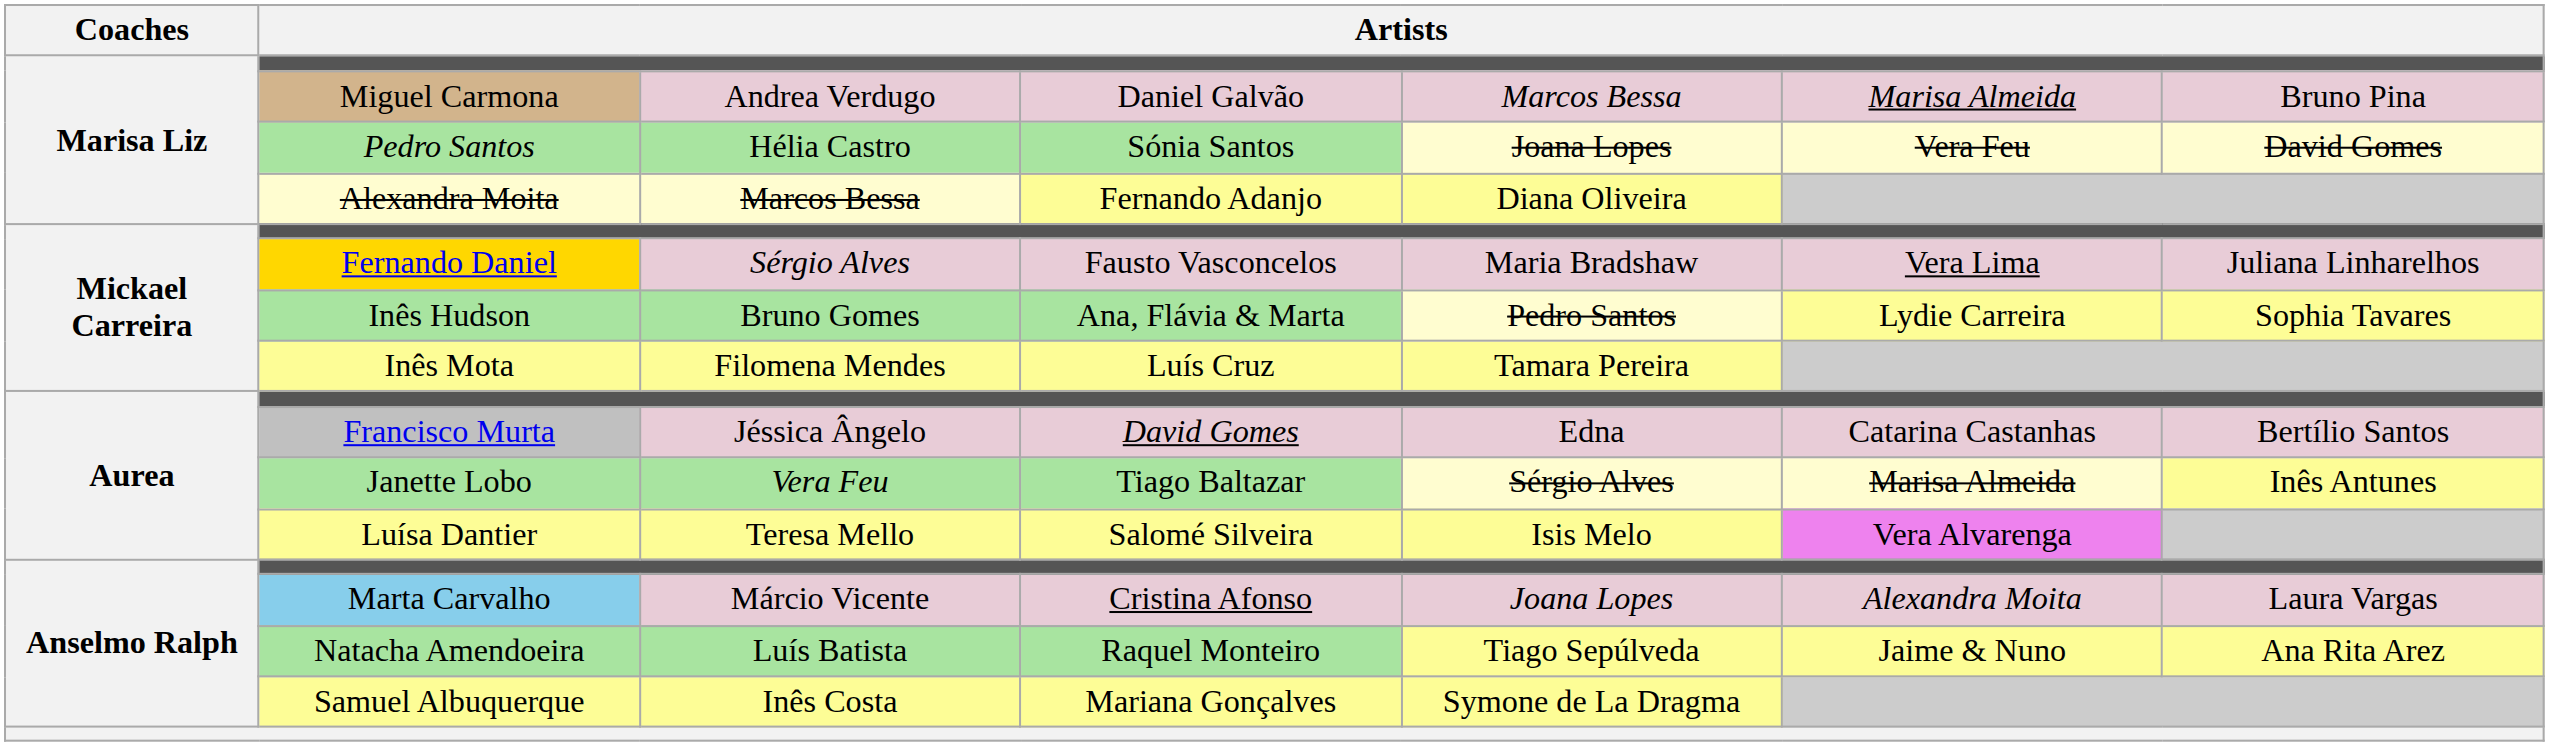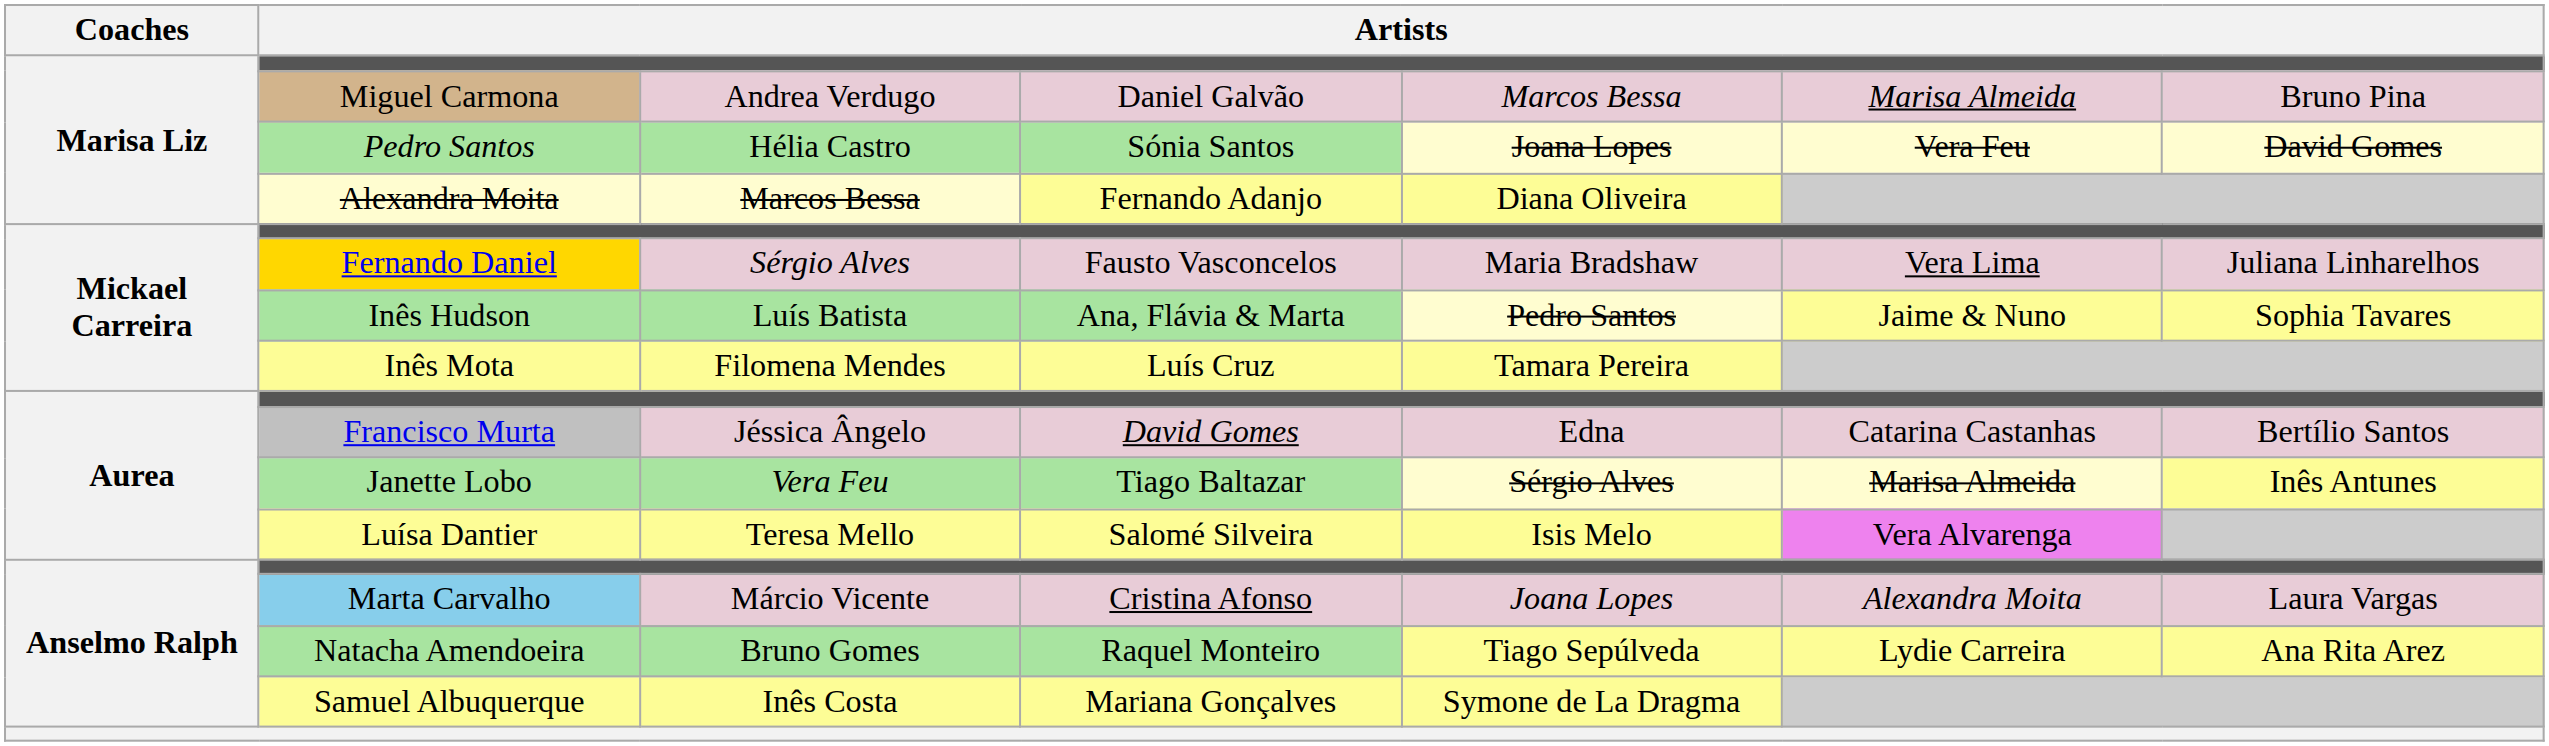 <table class="wikitable collapsible collapsed" style="text-align:center; width:100%">
 <tr>
 <th style="width:10%">Coaches</th>
 <th style="width:90%" colspan="6">Artists</th>
 </tr>
 <tr>
 <th rowspan="4">Marisa Liz</th>
 <td colspan="6" style="background:#555"></td>
 </tr>
 <tr>
 <td width="15%" bgcolor="tan">Miguel Carmona</td>
 <td width="15%" bgcolor="#e8ccd7">Andrea Verdugo</td>
 <td width="15%" bgcolor="#e8ccd7">Daniel Galvão</td>
 <td bgcolor="#e8ccd7"><em>Marcos Bessa</em></td>
 <td width="15%" bgcolor="#E8CCD7"><u><em>Marisa Almeida</em></u></td>
 <td width="15%" bgcolor="#E8CCD7">Bruno Pina</td>
 </tr>
 <tr>
 <td bgcolor="#a8e4a0"><em>Pedro Santos</em></td>
 <td bgcolor="#a8e4a0">Hélia Castro</td>
 <td bgcolor="#a8e4a0">Sónia Santos</td>
 <td bgcolor="#fffdd0"><s>Joana Lopes</s></td>
 <td bgcolor="#fffdd0"><s>Vera Feu</s></td>
 <td bgcolor="#fffdd0"><s>David Gomes</s></td>
 </tr>
 <tr>
 <td bgcolor="#fffdd0"><s>Alexandra Moita</s></td>
 <td bgcolor="#fffdd0"><s>Marcos Bessa</s></td>
 <td bgcolor="#fdfd96">Fernando Adanjo</td>
 <td bgcolor="#fdfd96">Diana Oliveira</td>
 <td bgcolor="#cccccc" colspan="2"></td>
 </tr>
 <tr>
 <th rowspan="4">Mickael Carreira</th>
 <td colspan="6" style="background:#555"></td>
 </tr>
 <tr>
 <td bgcolor="gold"><a href='#'>Fernando Daniel</a></td>
 <td bgcolor="#e8ccd7"><em>Sérgio Alves</em></td>
 <td bgcolor="#e8ccd7">Fausto Vasconcelos</td>
 <td width="15%" bgcolor="#e8ccd7">Maria Bradshaw</td>
 <td bgcolor="#E8CCD7"><u>Vera Lima</u></td>
 <td bgcolor="#E8CCD7">Juliana Linharelhos</td>
 </tr>
 <tr>
 <td bgcolor="#a8e4a0">Inês Hudson</td>
-<td bgcolor="#a8e4a0">Bruno Gomes</td>
+<td bgcolor="#a8e4a0">Luís Batista</td>
 <td bgcolor="#a8e4a0">Ana, Flávia & Marta</td>
 <td bgcolor="#fffdd0"><s>Pedro Santos</s></td>
-<td bgcolor="#fdfd96">Lydie Carreira</td>
+<td bgcolor="#fdfd96">Jaime & Nuno</td>
 <td bgcolor="#fdfd96">Sophia Tavares</td>
 </tr>
 <tr>
 <td bgcolor="#fdfd96">Inês Mota</td>
 <td bgcolor="#fdfd96">Filomena Mendes</td>
 <td bgcolor="#fdfd96">Luís Cruz</td>
 <td bgcolor="#fdfd96">Tamara Pereira</td>
 <td bgcolor="#cccccc" colspan="2"></td>
 </tr>
 <tr>
 <th rowspan="4">Aurea</th>
 <td colspan="6" style="background:#555"></td>
 </tr>
 <tr>
 <td bgcolor="silver"><a href='#'>Francisco Murta</a></td>
 <td bgcolor="#e8ccd7">Jéssica Ângelo</td>
 <td bgcolor="#e8ccd7"><u><em>David Gomes</em></u></td>
 <td bgcolor="#e8ccd7">Edna</td>
 <td bgcolor="#E8CCD7">Catarina Castanhas</td>
 <td bgcolor="#E8CCD7">Bertílio Santos</td>
 </tr>
 <tr>
 <td bgcolor="#a8e4a0">Janette Lobo</td>
 <td bgcolor="#a8e4a0"><em>Vera Feu</em></td>
 <td bgcolor="#a8e4a0">Tiago Baltazar</td>
 <td bgcolor="#fffdd0"><s>Sérgio Alves</s></td>
 <td bgcolor="#fffdd0"><s>Marisa Almeida</s></td>
 <td bgcolor="#fdfd96">Inês Antunes</td>
 </tr>
 <tr>
 <td bgcolor="#fdfd96">Luísa Dantier</td>
 <td bgcolor="#fdfd96">Teresa Mello</td>
 <td bgcolor="#fdfd96">Salomé Silveira</td>
 <td bgcolor="#fdfd96">Isis Melo</td>
 <td bgcolor="violet">Vera Alvarenga</td>
 <td bgcolor="#cccccc"></td>
 </tr>
 <tr>
 <th rowspan="4">Anselmo Ralph</th>
 <td colspan="6" style="background:#555"></td>
 </tr>
 <tr>
 <td bgcolor="skyblue">Marta Carvalho</td>
 <td bgcolor="#e8ccd7">Márcio Vicente</td>
 <td bgcolor="#e8ccd7"><u>Cristina Afonso</u></td>
 <td bgcolor="#e8ccd7"><em>Joana Lopes</em></td>
 <td bgcolor="#E8CCD7"><em>Alexandra Moita</em></td>
 <td bgcolor="#E8CCD7">Laura Vargas</td>
 </tr>
 <tr>
 <td bgcolor="#a8e4a0">Natacha Amendoeira</td>
-<td bgcolor="#a8e4a0">Luís Batista</td>
+<td bgcolor="#a8e4a0">Bruno Gomes</td>
 <td bgcolor="#a8e4a0">Raquel Monteiro</td>
 <td bgcolor="#fdfd96">Tiago Sepúlveda</td>
-<td bgcolor="#fdfd96">Jaime & Nuno</td>
+<td bgcolor="#fdfd96">Lydie Carreira</td>
 <td bgcolor="#fdfd96">Ana Rita Arez</td>
 </tr>
 <tr>
 <td bgcolor="#fdfd96">Samuel Albuquerque</td>
 <td bgcolor="#fdfd96">Inês Costa</td>
 <td bgcolor="#fdfd96">Mariana Gonçalves</td>
 <td bgcolor="#fdfd96">Symone de La Dragma</td>
 <td bgcolor="#cccccc" colspan="2"></td>
 </tr>
 <tr>
 <th style="font-size:90%; line-height:12p" colspan="8"></th>
 </tr>
 </table>
